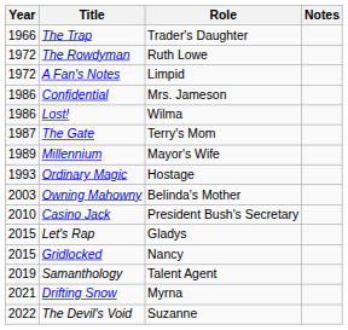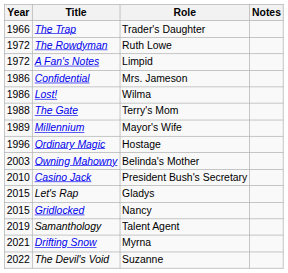 <table class="wikitable sortable">
 <tr>
 <th>Year</th>
 <th>Title</th>
 <th>Role</th>
 <th class="unsortable">Notes</th>
 </tr>
 <tr>
 <td>1966</td>
 <td data-sort-value="Trap, The"><a href='#'><em>The Trap</em></a></td>
 <td>Trader's Daughter</td>
 <td></td>
 </tr>
 <tr>
 <td>1972</td>
 <td data-sort-value="Rowdyman, The"><em><a href='#'>The Rowdyman</a></em></td>
 <td>Ruth Lowe</td>
 <td></td>
 </tr>
 <tr>
 <td>1972</td>
 <td data-sort-value="Fan's Notes, A"><a href='#'><em>A Fan's Notes</em></a></td>
 <td>Limpid</td>
 <td></td>
 </tr>
 <tr>
 <td>1986</td>
 <td><a href='#'><em>Confidential</em></a></td>
 <td>Mrs. Jameson</td>
 <td></td>
 </tr>
 <tr>
 <td>1986</td>
 <td><a href='#'><em>Lost!</em></a></td>
 <td>Wilma</td>
 <td></td>
 </tr>
 <tr>
-<td>1987</td>
+<td>1988</td>
 <td data-sort-value="Gate, The"><a href='#'><em>The Gate</em></a></td>
 <td>Terry's Mom</td>
 <td></td>
 </tr>
 <tr>
 <td>1989</td>
 <td><a href='#'><em>Millennium</em></a></td>
 <td>Mayor's Wife</td>
 <td></td>
 </tr>
 <tr>
-<td>1993</td>
+<td>1996</td>
 <td><em><a href='#'>Ordinary Magic</a></em></td>
 <td>Hostage</td>
 <td></td>
 </tr>
 <tr>
 <td>2003</td>
 <td><em><a href='#'>Owning Mahowny</a></em></td>
 <td>Belinda's Mother</td>
 <td></td>
 </tr>
 <tr>
 <td>2010</td>
 <td><em><a href='#'>Casino Jack</a></em></td>
 <td>President Bush's Secretary</td>
 <td></td>
 </tr>
 <tr>
 <td>2015</td>
 <td><em>Let's Rap</em></td>
 <td>Gladys</td>
 <td></td>
 </tr>
 <tr>
 <td>2015</td>
 <td><a href='#'><em>Gridlocked</em></a></td>
 <td>Nancy</td>
 <td></td>
 </tr>
 <tr>
 <td>2019</td>
 <td><em>Samanthology</em></td>
 <td>Talent Agent</td>
 <td></td>
 </tr>
 <tr>
 <td>2021</td>
 <td><em><a href='#'>Drifting Snow</a></em></td>
 <td>Myrna</td>
 <td></td>
 </tr>
 <tr>
 <td>2022</td>
 <td data-sort-value="Devil's Void, The"><em>The Devil's Void</em></td>
 <td>Suzanne</td>
 <td></td>
 </tr>
 </table>
